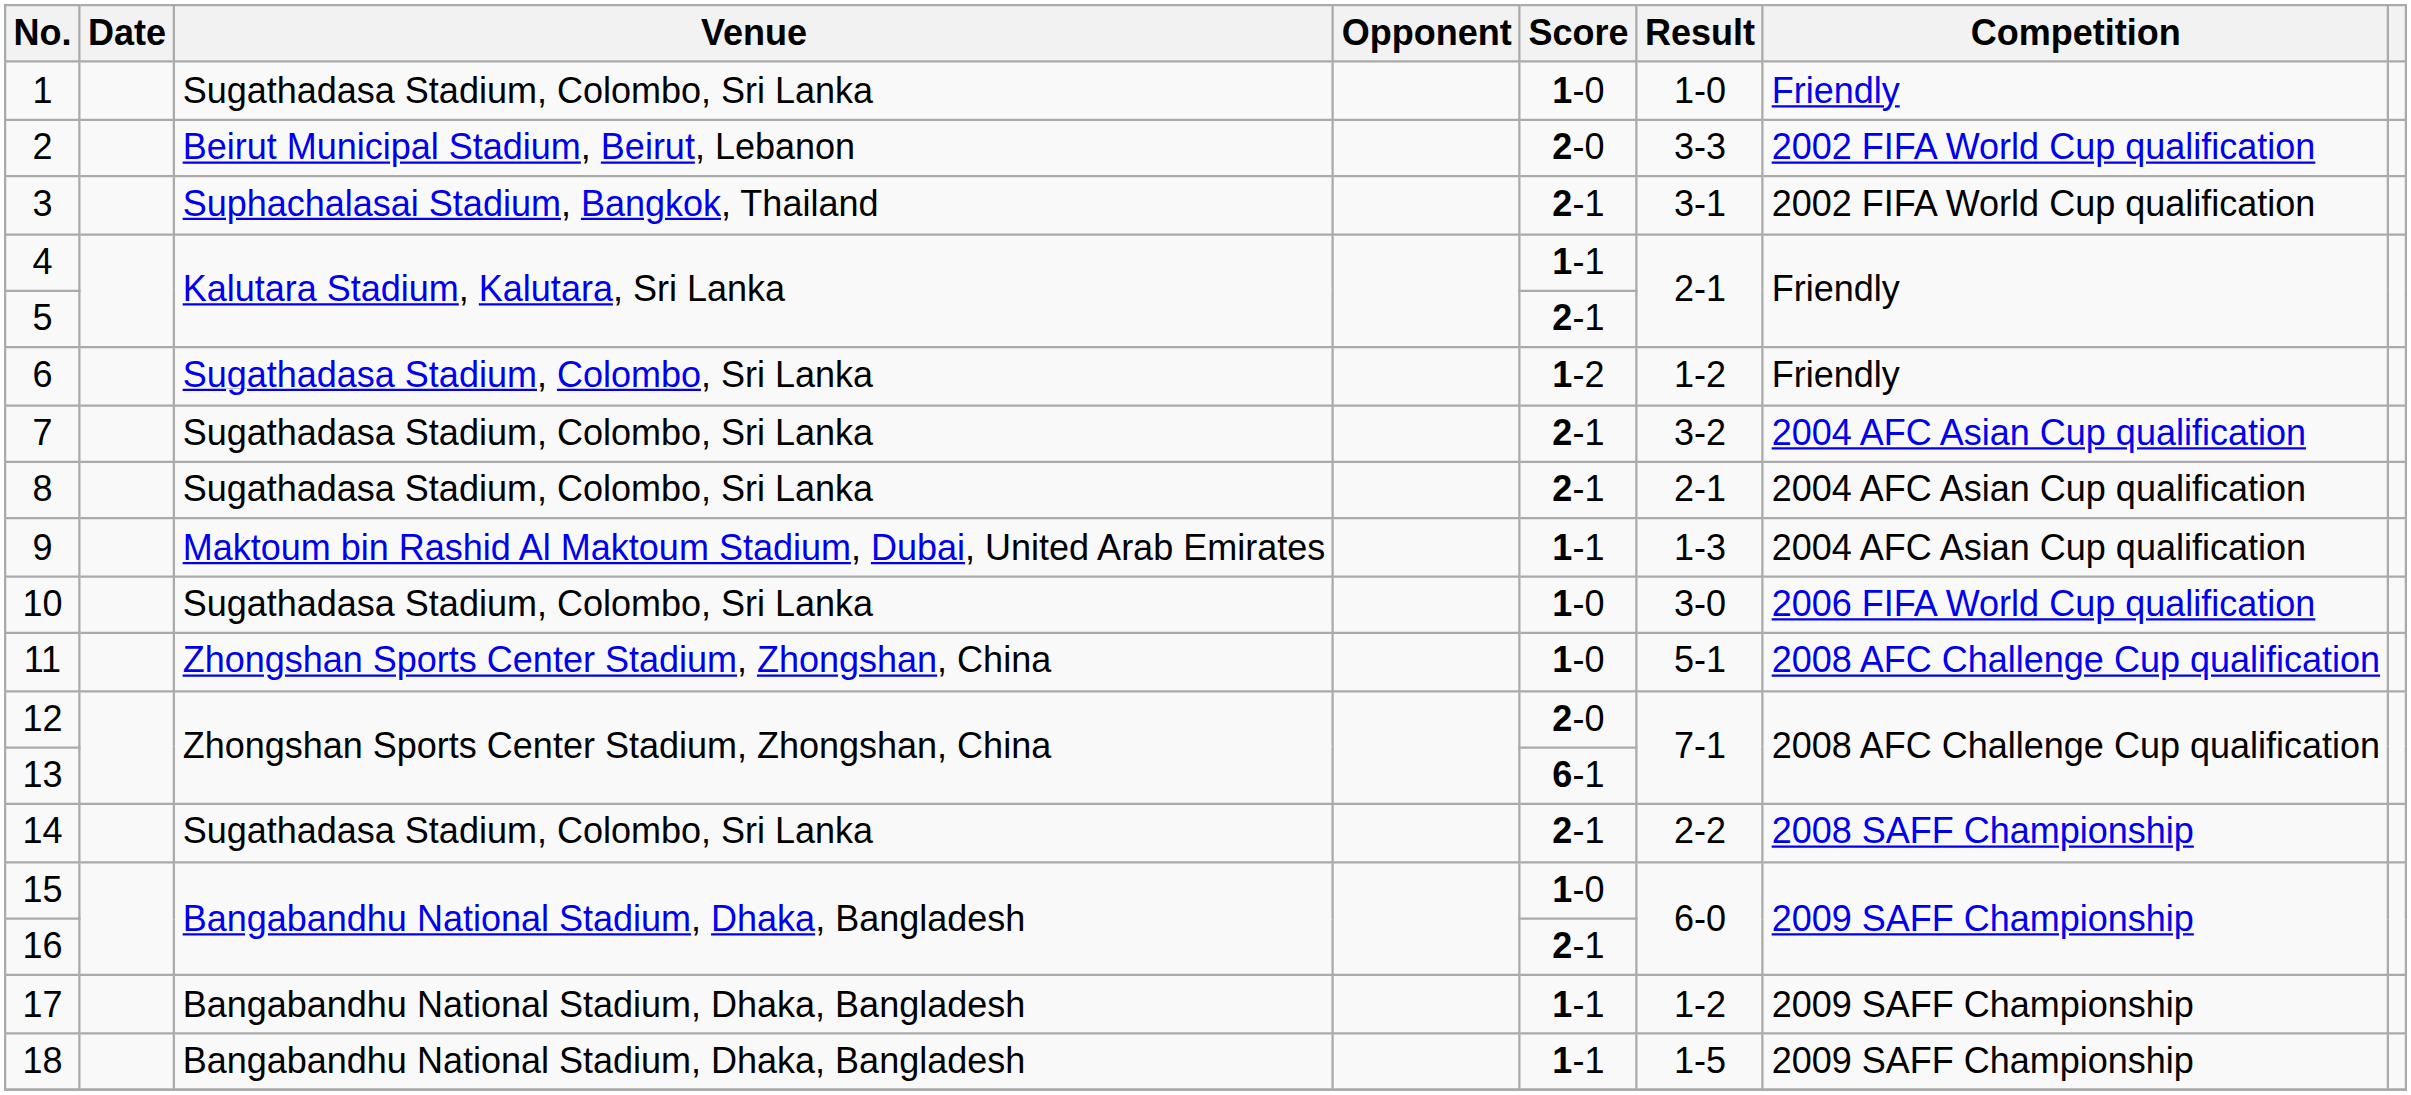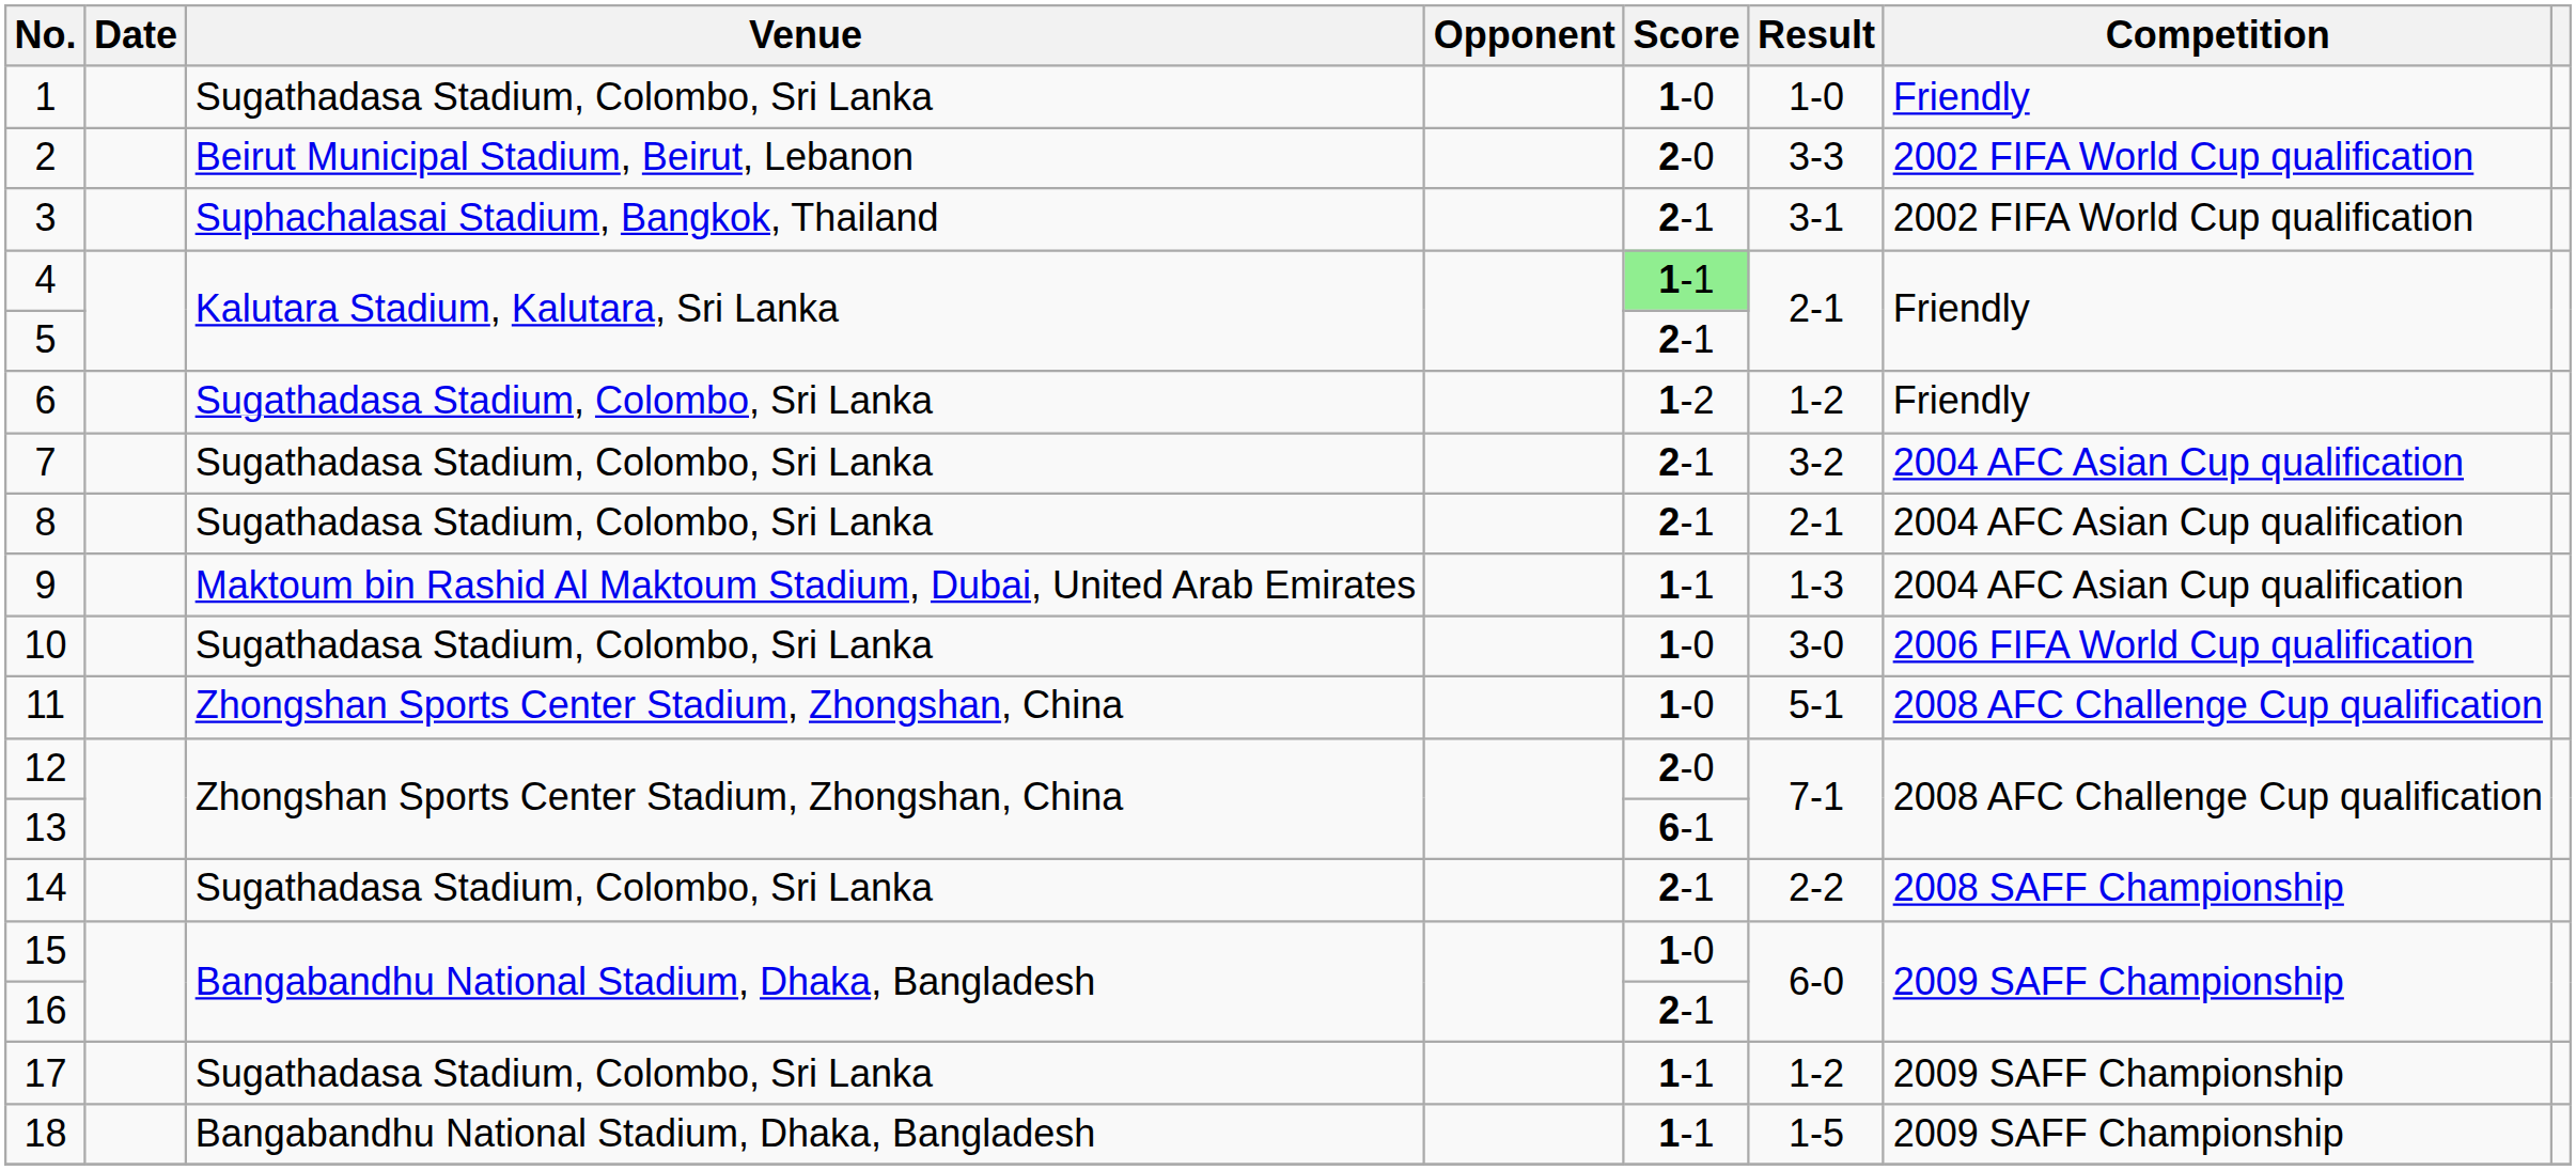 <table class="wikitable sortable">
 <tr>
 <th scope="col">No.</th>
 <th scope="col">Date</th>
 <th scope="col">Venue</th>
 <th scope="col">Opponent</th>
 <th scope="col">Score</th>
 <th scope="col">Result</th>
 <th scope="col">Competition</th>
 <th scope="col" class="unsortable"></th>
 </tr>
 <tr>
 <td style="text-align:center">1</td>
 <td></td>
 <td>Sugathadasa Stadium, Colombo, Sri Lanka</td>
 <td></td>
 <td style="text-align:center"><strong>1</strong>-0</td>
 <td style="text-align:center">1-0</td>
 <td><a href='#'>Friendly</a></td>
 <td></td>
 </tr>
 <tr>
 <td style="text-align:center">2</td>
 <td></td>
 <td><a href='#'>Beirut Municipal Stadium</a>, <a href='#'>Beirut</a>, Lebanon</td>
 <td></td>
 <td style="text-align:center"><strong>2</strong>-0</td>
 <td style="text-align:center">3-3</td>
 <td><a href='#'>2002 FIFA World Cup qualification</a></td>
 <td></td>
 </tr>
 <tr>
 <td style="text-align:center">3</td>
 <td></td>
 <td><a href='#'>Suphachalasai Stadium</a>, <a href='#'>Bangkok</a>, Thailand</td>
 <td></td>
 <td style="text-align:center"><strong>2</strong>-1</td>
 <td style="text-align:center">3-1</td>
 <td>2002 FIFA World Cup qualification</td>
 <td></td>
 </tr>
 <tr>
 <td style="text-align:center">4</td>
 <td rowspan="2"></td>
 <td rowspan="2"><a href='#'>Kalutara Stadium</a>, <a href='#'>Kalutara</a>, Sri Lanka</td>
 <td rowspan="2"></td>
-<td style="text-align:center"><strong>1</strong>-1</td>
+<td style="background: lightgreen; text-align:center"><strong>1</strong>-1</td>
 <td rowspan="2" style="text-align:center">2-1</td>
 <td rowspan="2">Friendly</td>
 <td rowspan="2"></td>
 </tr>
 <tr>
 <td style="text-align:center">5</td>
 <td style="text-align:center"><strong>2</strong>-1</td>
 </tr>
 <tr>
 <td style="text-align:center">6</td>
 <td></td>
 <td><a href='#'>Sugathadasa Stadium</a>, <a href='#'>Colombo</a>, Sri Lanka</td>
 <td></td>
 <td style="text-align:center"><strong>1</strong>-2</td>
 <td style="text-align:center">1-2</td>
 <td>Friendly</td>
 <td></td>
 </tr>
 <tr>
 <td style="text-align:center">7</td>
 <td></td>
 <td>Sugathadasa Stadium, Colombo, Sri Lanka</td>
 <td></td>
 <td style="text-align:center"><strong>2</strong>-1</td>
 <td style="text-align:center">3-2</td>
 <td><a href='#'>2004 AFC Asian Cup qualification</a></td>
 <td></td>
 </tr>
 <tr>
 <td style="text-align:center">8</td>
 <td></td>
 <td>Sugathadasa Stadium, Colombo, Sri Lanka</td>
 <td></td>
 <td style="text-align:center"><strong>2</strong>-1</td>
 <td style="text-align:center">2-1</td>
 <td>2004 AFC Asian Cup qualification</td>
 <td></td>
 </tr>
 <tr>
 <td style="text-align:center">9</td>
 <td></td>
 <td><a href='#'>Maktoum bin Rashid Al Maktoum Stadium</a>, <a href='#'>Dubai</a>, United Arab Emirates</td>
 <td></td>
 <td style="text-align:center"><strong>1</strong>-1</td>
 <td style="text-align:center">1-3</td>
 <td>2004 AFC Asian Cup qualification</td>
 <td></td>
 </tr>
 <tr>
 <td style="text-align:center">10</td>
 <td></td>
 <td>Sugathadasa Stadium, Colombo, Sri Lanka</td>
 <td></td>
 <td style="text-align:center"><strong>1</strong>-0</td>
 <td style="text-align:center">3-0</td>
 <td><a href='#'>2006 FIFA World Cup qualification</a></td>
 <td></td>
 </tr>
 <tr>
 <td style="text-align:center">11</td>
 <td></td>
 <td><a href='#'>Zhongshan Sports Center Stadium</a>, <a href='#'>Zhongshan</a>, China</td>
 <td></td>
 <td style="text-align:center"><strong>1</strong>-0</td>
 <td style="text-align:center">5-1</td>
 <td><a href='#'>2008 AFC Challenge Cup qualification</a></td>
 <td></td>
 </tr>
 <tr>
 <td style="text-align:center">12</td>
 <td rowspan="2"></td>
 <td rowspan="2">Zhongshan Sports Center Stadium, Zhongshan, China</td>
 <td rowspan="2"></td>
 <td style="text-align:center"><strong>2</strong>-0</td>
 <td rowspan="2" style="text-align:center">7-1</td>
 <td rowspan="2">2008 AFC Challenge Cup qualification</td>
 <td rowspan="2"></td>
 </tr>
 <tr>
 <td style="text-align:center">13</td>
 <td style="text-align:center"><strong>6</strong>-1</td>
 </tr>
 <tr>
 <td style="text-align:center">14</td>
 <td></td>
 <td>Sugathadasa Stadium, Colombo, Sri Lanka</td>
 <td></td>
 <td style="text-align:center"><strong>2</strong>-1</td>
 <td style="text-align:center">2-2</td>
 <td><a href='#'>2008 SAFF Championship</a></td>
 <td></td>
 </tr>
 <tr>
 <td style="text-align:center">15</td>
 <td rowspan="2"></td>
 <td rowspan="2"><a href='#'>Bangabandhu National Stadium</a>, <a href='#'>Dhaka</a>, Bangladesh</td>
 <td rowspan="2"></td>
 <td style="text-align:center"><strong>1</strong>-0</td>
 <td rowspan="2" style="text-align:center">6-0</td>
 <td rowspan="2"><a href='#'>2009 SAFF Championship</a></td>
 <td rowspan="2"></td>
 </tr>
 <tr>
 <td style="text-align:center">16</td>
 <td style="text-align:center"><strong>2</strong>-1</td>
 </tr>
 <tr>
 <td style="text-align:center">17</td>
 <td></td>
-<td>Bangabandhu National Stadium, Dhaka, Bangladesh</td>
+<td>Sugathadasa Stadium, Colombo, Sri Lanka</td>
 <td></td>
 <td style="text-align:center"><strong>1</strong>-1</td>
 <td style="text-align:center">1-2</td>
 <td>2009 SAFF Championship</td>
 <td></td>
 </tr>
 <tr>
 <td style="text-align:center">18</td>
 <td></td>
 <td>Bangabandhu National Stadium, Dhaka, Bangladesh</td>
 <td></td>
 <td style="text-align:center"><strong>1</strong>-1</td>
 <td style="text-align:center">1-5</td>
 <td>2009 SAFF Championship</td>
 <td></td>
 </tr>
 <tr>
 </tr>
 </table>
